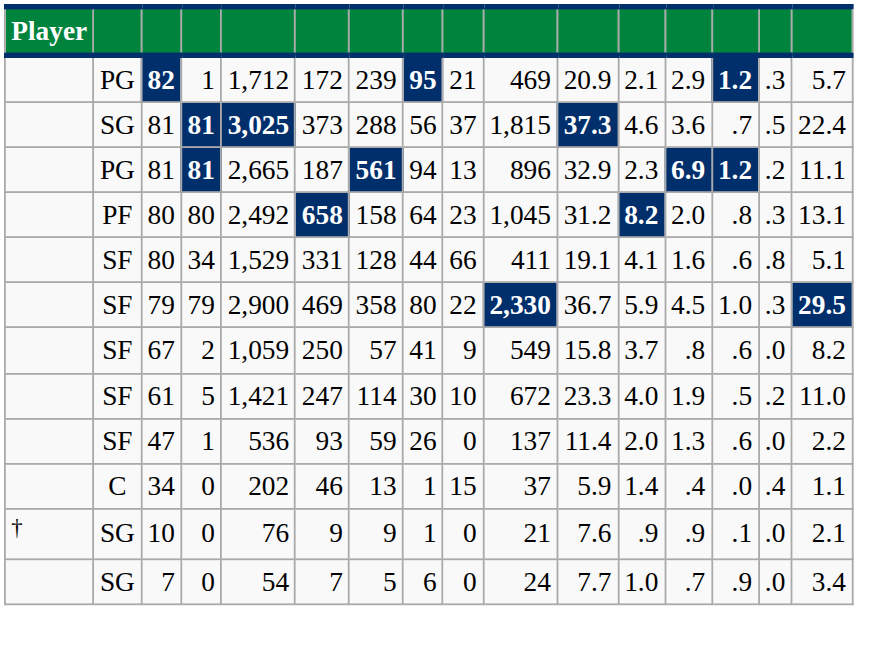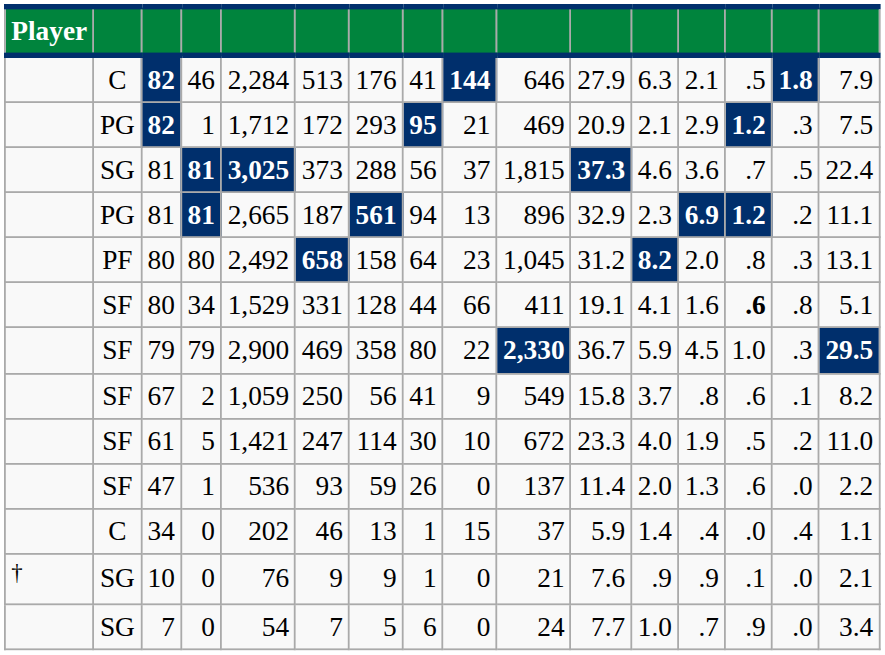 <table class="wikitable sortable" style="font-size: 95%; text-align:right;">
 <tr>
 <th style="background:#00843D; color:#FFFFFF; border-top:#002F6C 3px solid; border-bottom:#002F6C 3px solid;">Player</th>
 <th style="background:#00843D; color:#FFFFFF; border-top:#002F6C 3px solid; border-bottom:#002F6C 3px solid;"></th>
 <th style="background:#00843D; color:#FFFFFF; border-top:#002F6C 3px solid; border-bottom:#002F6C 3px solid;"></th>
 <th style="background:#00843D; color:#FFFFFF; border-top:#002F6C 3px solid; border-bottom:#002F6C 3px solid;"></th>
 <th style="background:#00843D; color:#FFFFFF; border-top:#002F6C 3px solid; border-bottom:#002F6C 3px solid;"></th>
 <th style="background:#00843D; color:#FFFFFF; border-top:#002F6C 3px solid; border-bottom:#002F6C 3px solid;"></th>
 <th style="background:#00843D; color:#FFFFFF; border-top:#002F6C 3px solid; border-bottom:#002F6C 3px solid;"></th>
 <th style="background:#00843D; color:#FFFFFF; border-top:#002F6C 3px solid; border-bottom:#002F6C 3px solid;"></th>
 <th style="background:#00843D; color:#FFFFFF; border-top:#002F6C 3px solid; border-bottom:#002F6C 3px solid;"></th>
 <th style="background:#00843D; color:#FFFFFF; border-top:#002F6C 3px solid; border-bottom:#002F6C 3px solid;"></th>
 <th style="background:#00843D; color:#FFFFFF; border-top:#002F6C 3px solid; border-bottom:#002F6C 3px solid;"></th>
 <th style="background:#00843D; color:#FFFFFF; border-top:#002F6C 3px solid; border-bottom:#002F6C 3px solid;"></th>
 <th style="background:#00843D; color:#FFFFFF; border-top:#002F6C 3px solid; border-bottom:#002F6C 3px solid;"></th>
 <th style="background:#00843D; color:#FFFFFF; border-top:#002F6C 3px solid; border-bottom:#002F6C 3px solid;"></th>
 <th style="background:#00843D; color:#FFFFFF; border-top:#002F6C 3px solid; border-bottom:#002F6C 3px solid;"></th>
 <th style="background:#00843D; color:#FFFFFF; border-top:#002F6C 3px solid; border-bottom:#002F6C 3px solid;"></th>
 </tr>
 <tr>
 <td style="text-align:left;"></td>
+<td style="text-align:center;">C</td>
+<td style="background:#002F6C; color:#FFFFFF;"><strong>82</strong></td>
+<td>46</td>
+<td>2,284</td>
+<td>513</td>
+<td>176</td>
+<td>41</td>
+<td style="background:#002F6C; color:#FFFFFF;"><strong>144</strong></td>
+<td>646</td>
+<td>27.9</td>
+<td>6.3</td>
+<td>2.1</td>
+<td>.5</td>
+<td style="background:#002F6C; color:#FFFFFF;"><strong>1.8</strong></td>
+<td>7.9</td>
+</tr>
+<tr>
+<td style="text-align:left;"></td>
 <td style="text-align:center;">PG</td>
 <td style="background:#002F6C; color:#FFFFFF;"><strong>82</strong></td>
 <td>1</td>
 <td>1,712</td>
 <td>172</td>
-<td>239</td>
+<td>293</td>
 <td style="background:#002F6C; color:#FFFFFF;"><strong>95</strong></td>
 <td>21</td>
 <td>469</td>
 <td>20.9</td>
 <td>2.1</td>
 <td>2.9</td>
 <td style="background:#002F6C; color:#FFFFFF;"><strong>1.2</strong></td>
 <td>.3</td>
-<td>5.7</td>
+<td>7.5</td>
 </tr>
 <tr>
 <td style="text-align:left;"></td>
 <td style="text-align:center;">SG</td>
 <td>81</td>
 <td style="background:#002F6C; color:#FFFFFF;"><strong>81</strong></td>
 <td style="background:#002F6C; color:#FFFFFF;"><strong>3,025</strong></td>
 <td>373</td>
 <td>288</td>
 <td>56</td>
 <td>37</td>
 <td>1,815</td>
 <td style="background:#002F6C; color:#FFFFFF;"><strong>37.3</strong></td>
 <td>4.6</td>
 <td>3.6</td>
 <td>.7</td>
 <td>.5</td>
 <td>22.4</td>
 </tr>
 <tr>
 <td style="text-align:left;"></td>
 <td style="text-align:center;">PG</td>
 <td>81</td>
 <td style="background:#002F6C; color:#FFFFFF;"><strong>81</strong></td>
 <td>2,665</td>
 <td>187</td>
 <td style="background:#002F6C; color:#FFFFFF;"><strong>561</strong></td>
 <td>94</td>
 <td>13</td>
 <td>896</td>
 <td>32.9</td>
 <td>2.3</td>
 <td style="background:#002F6C; color:#FFFFFF;"><strong>6.9</strong></td>
 <td style="background:#002F6C; color:#FFFFFF;"><strong>1.2</strong></td>
 <td>.2</td>
 <td>11.1</td>
 </tr>
 <tr>
 <td style="text-align:left;"></td>
 <td style="text-align:center;">PF</td>
 <td>80</td>
 <td>80</td>
 <td>2,492</td>
 <td style="background:#002F6C; color:#FFFFFF;"><strong>658</strong></td>
 <td>158</td>
 <td>64</td>
 <td>23</td>
 <td>1,045</td>
 <td>31.2</td>
 <td style="background:#002F6C; color:#FFFFFF;"><strong>8.2</strong></td>
 <td>2.0</td>
 <td>.8</td>
 <td>.3</td>
 <td>13.1</td>
 </tr>
 <tr>
 <td style="text-align:left;"></td>
 <td style="text-align:center;">SF</td>
 <td>80</td>
 <td>34</td>
 <td>1,529</td>
 <td>331</td>
 <td>128</td>
 <td>44</td>
 <td>66</td>
 <td>411</td>
 <td>19.1</td>
 <td>4.1</td>
 <td>1.6</td>
-<td>.6</td>
+<td><strong>.6</strong></td>
 <td>.8</td>
 <td>5.1</td>
 </tr>
 <tr>
 <td style="text-align:left;"></td>
 <td style="text-align:center;">SF</td>
 <td>79</td>
 <td>79</td>
 <td>2,900</td>
 <td>469</td>
 <td>358</td>
 <td>80</td>
 <td>22</td>
 <td style="background:#002F6C; color:#FFFFFF;"><strong>2,330</strong></td>
 <td>36.7</td>
 <td>5.9</td>
 <td>4.5</td>
 <td>1.0</td>
 <td>.3</td>
 <td style="background:#002F6C; color:#FFFFFF;"><strong>29.5</strong></td>
 </tr>
 <tr>
 <td style="text-align:left;"></td>
 <td style="text-align:center;">SF</td>
 <td>67</td>
 <td>2</td>
 <td>1,059</td>
 <td>250</td>
-<td>57</td>
+<td>56</td>
 <td>41</td>
 <td>9</td>
 <td>549</td>
 <td>15.8</td>
 <td>3.7</td>
 <td>.8</td>
 <td>.6</td>
-<td>.0</td>
+<td>.1</td>
 <td>8.2</td>
 </tr>
 <tr>
 <td style="text-align:left;"></td>
 <td style="text-align:center;">SF</td>
 <td>61</td>
 <td>5</td>
 <td>1,421</td>
 <td>247</td>
 <td>114</td>
 <td>30</td>
 <td>10</td>
 <td>672</td>
 <td>23.3</td>
 <td>4.0</td>
 <td>1.9</td>
 <td>.5</td>
 <td>.2</td>
 <td>11.0</td>
 </tr>
 <tr>
 <td style="text-align:left;"></td>
 <td style="text-align:center;">SF</td>
 <td>47</td>
 <td>1</td>
 <td>536</td>
 <td>93</td>
 <td>59</td>
 <td>26</td>
 <td>0</td>
 <td>137</td>
 <td>11.4</td>
 <td>2.0</td>
 <td>1.3</td>
 <td>.6</td>
 <td>.0</td>
 <td>2.2</td>
 </tr>
 <tr>
 <td style="text-align:left;"></td>
 <td style="text-align:center;">C</td>
 <td>34</td>
 <td>0</td>
 <td>202</td>
 <td>46</td>
 <td>13</td>
 <td>1</td>
 <td>15</td>
 <td>37</td>
 <td>5.9</td>
 <td>1.4</td>
 <td>.4</td>
 <td>.0</td>
 <td>.4</td>
 <td>1.1</td>
 </tr>
 <tr>
 <td style="text-align:left;"><sup>†</sup></td>
 <td style="text-align:center;">SG</td>
 <td>10</td>
 <td>0</td>
 <td>76</td>
 <td>9</td>
 <td>9</td>
 <td>1</td>
 <td>0</td>
 <td>21</td>
 <td>7.6</td>
 <td>.9</td>
 <td>.9</td>
 <td>.1</td>
 <td>.0</td>
 <td>2.1</td>
 </tr>
 <tr>
 <td style="text-align:left;"></td>
 <td style="text-align:center;">SG</td>
 <td>7</td>
 <td>0</td>
 <td>54</td>
 <td>7</td>
 <td>5</td>
 <td>6</td>
 <td>0</td>
 <td>24</td>
 <td>7.7</td>
 <td>1.0</td>
 <td>.7</td>
 <td>.9</td>
 <td>.0</td>
 <td>3.4</td>
 </tr>
 </table>
